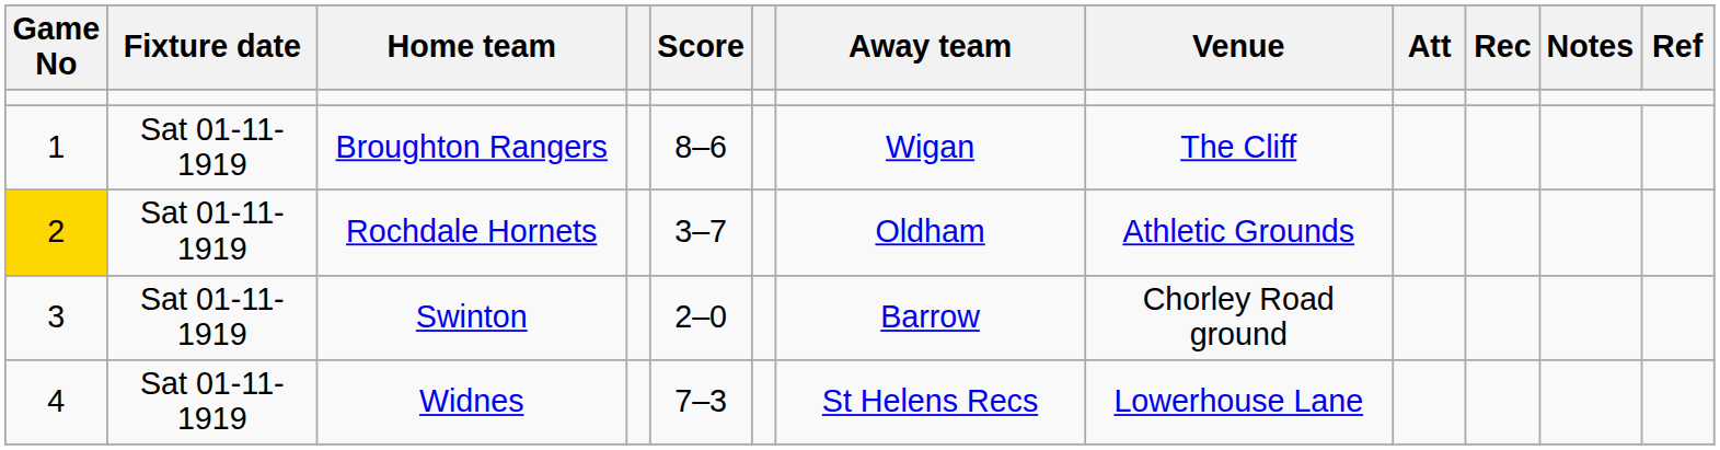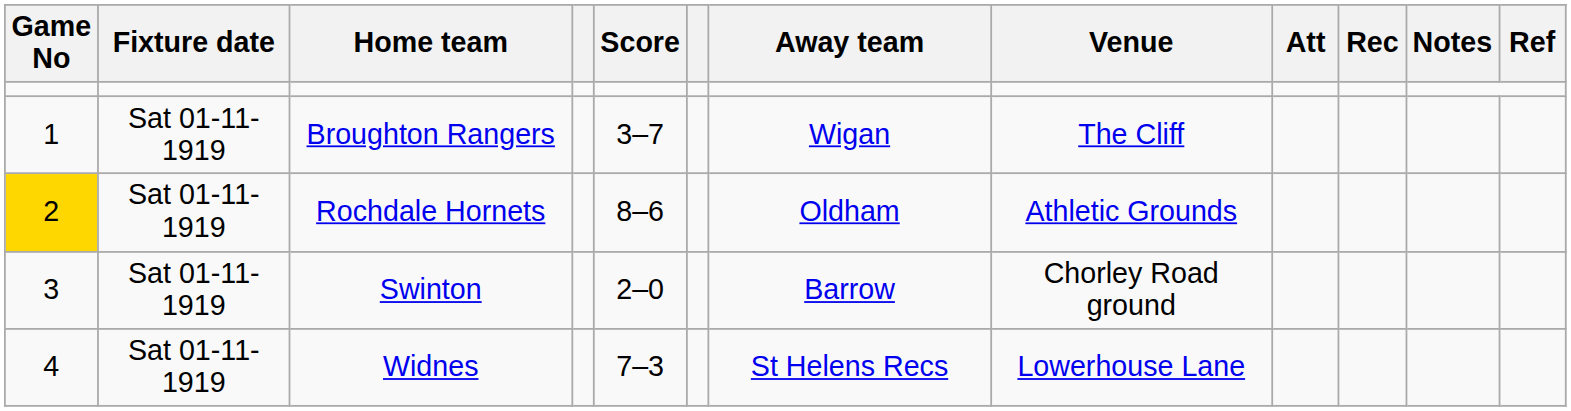 <table class="wikitable" style="text-align:center;">
 <tr>
 <th width=20 abbr="No">Game No</th>
 <th width=100 abbr="Date">Fixture date</th>
 <th width=150 abbr="Home team">Home team</th>
 <th width=5 abbr="space"></th>
 <th width=20 abbr="Score">Score</th>
 <th width=5 abbr="space"></th>
 <th width=150 abbr="Away team">Away team</th>
 <th width=150 abbr="Venue">Venue</th>
 <th width=30 abbr="Att">Att</th>
 <th width=30 abbr="Rec">Rec</th>
 <th width=20 abbr="Notes">Notes</th>
 <th width=30 abbr="Ref">Ref</th>
 </tr>
 <tr>
 <td></td>
 <td></td>
 <td></td>
 <td></td>
 <td></td>
 <td></td>
 <td></td>
 <td></td>
 <td></td>
 <td></td>
 </tr>
 <tr>
 <td>1</td>
 <td>Sat 01-11-1919</td>
 <td><a href='#'>Broughton Rangers</a></td>
 <td></td>
-<td>8–6</td>
+<td>3–7</td>
 <td></td>
 <td><a href='#'>Wigan</a></td>
 <td><a href='#'>The Cliff</a></td>
 <td></td>
 <td></td>
 <td></td>
 <td></td>
 </tr>
 <tr>
 <td style="background: gold;">2</td>
 <td>Sat 01-11-1919</td>
 <td><a href='#'>Rochdale Hornets</a></td>
 <td></td>
-<td>3–7</td>
+<td>8–6</td>
 <td></td>
 <td><a href='#'>Oldham</a></td>
 <td><a href='#'>Athletic Grounds</a></td>
 <td></td>
 <td></td>
 <td></td>
 <td></td>
 </tr>
 <tr>
 <td>3</td>
 <td>Sat 01-11-1919</td>
 <td><a href='#'>Swinton</a></td>
 <td></td>
 <td>2–0</td>
 <td></td>
 <td><a href='#'>Barrow</a></td>
 <td>Chorley Road ground</td>
 <td></td>
 <td></td>
 <td></td>
 <td></td>
 </tr>
 <tr>
 <td>4</td>
 <td>Sat 01-11-1919</td>
 <td><a href='#'>Widnes</a></td>
 <td></td>
 <td>7–3</td>
 <td></td>
 <td><a href='#'>St Helens Recs</a></td>
 <td><a href='#'>Lowerhouse Lane</a></td>
 <td></td>
 <td></td>
 <td></td>
 <td></td>
 </tr>
 </table>
